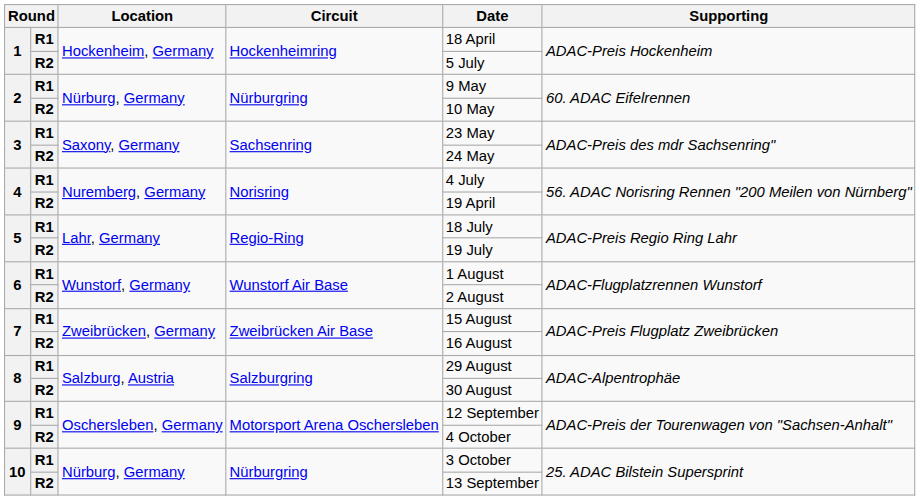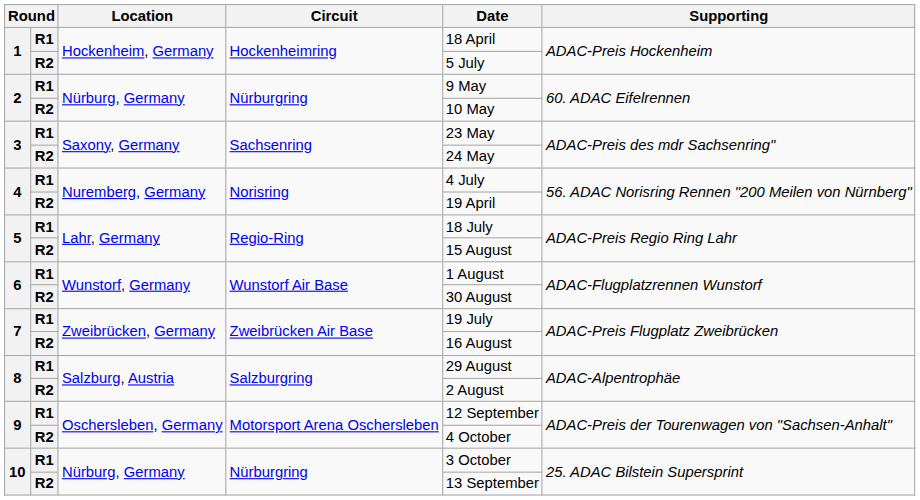 <table class="wikitable" style="font-size: 85%;">
 <tr>
 <th colspan=2>Round</th>
 <th>Location</th>
 <th>Circuit</th>
 <th>Date</th>
 <th>Supporting</th>
 </tr>
 <tr>
 <th rowspan=2>1</th>
 <th>R1</th>
 <td rowspan=2><a href='#'>Hockenheim</a>, <a href='#'>Germany</a></td>
 <td rowspan=2><a href='#'>Hockenheimring</a></td>
 <td>18 April</td>
 <td rowspan=2><em>ADAC-Preis Hockenheim</em></td>
 </tr>
 <tr>
 <th>R2</th>
 <td>5 July</td>
 </tr>
 <tr>
 <th rowspan=2>2</th>
 <th>R1</th>
 <td rowspan=2><a href='#'>Nürburg</a>, <a href='#'>Germany</a></td>
 <td rowspan=2><a href='#'>Nürburgring</a></td>
 <td>9 May</td>
 <td rowspan=2><em>60. ADAC Eifelrennen</em></td>
 </tr>
 <tr>
 <th>R2</th>
 <td>10 May</td>
 </tr>
 <tr>
 <th rowspan=2>3</th>
 <th>R1</th>
 <td rowspan=2><a href='#'>Saxony</a>, <a href='#'>Germany</a></td>
 <td rowspan=2><a href='#'>Sachsenring</a></td>
 <td>23 May</td>
 <td rowspan=2><em>ADAC-Preis des mdr Sachsenring"</em></td>
 </tr>
 <tr>
 <th>R2</th>
 <td>24 May</td>
 </tr>
 <tr>
 <th rowspan=2>4</th>
 <th>R1</th>
 <td rowspan=2><a href='#'>Nuremberg</a>, <a href='#'>Germany</a></td>
 <td rowspan=2><a href='#'>Norisring</a></td>
 <td>4 July</td>
 <td rowspan=2><em>56. ADAC Norisring Rennen "200 Meilen von Nürnberg"</em></td>
 </tr>
 <tr>
 <th>R2</th>
 <td>19 April</td>
 </tr>
 <tr>
 <th rowspan=2>5</th>
 <th>R1</th>
 <td rowspan=2><a href='#'>Lahr</a>, <a href='#'>Germany</a></td>
 <td rowspan=2><a href='#'>Regio-Ring</a></td>
 <td>18 July</td>
 <td rowspan=2><em>ADAC-Preis Regio Ring Lahr</em></td>
 </tr>
 <tr>
 <th>R2</th>
-<td>19 July</td>
+<td>15 August</td>
 </tr>
 <tr>
 <th rowspan=2>6</th>
 <th>R1</th>
 <td rowspan=2><a href='#'>Wunstorf</a>, <a href='#'>Germany</a></td>
 <td rowspan=2><a href='#'>Wunstorf Air Base</a></td>
 <td>1 August</td>
 <td rowspan=2><em>ADAC-Flugplatzrennen Wunstorf</em></td>
 </tr>
 <tr>
 <th>R2</th>
-<td>2 August</td>
+<td>30 August</td>
 </tr>
 <tr>
 <th rowspan=2>7</th>
 <th>R1</th>
 <td rowspan=2><a href='#'>Zweibrücken</a>, <a href='#'>Germany</a></td>
 <td rowspan=2><a href='#'>Zweibrücken Air Base</a></td>
-<td>15 August</td>
+<td>19 July</td>
 <td rowspan=2><em>ADAC-Preis Flugplatz Zweibrücken</em></td>
 </tr>
 <tr>
 <th>R2</th>
 <td>16 August</td>
 </tr>
 <tr>
 <th rowspan=2>8</th>
 <th>R1</th>
 <td rowspan=2><a href='#'>Salzburg</a>, <a href='#'>Austria</a></td>
 <td rowspan=2><a href='#'>Salzburgring</a></td>
 <td>29 August</td>
 <td rowspan=2><em>ADAC-Alpentrophäe</em></td>
 </tr>
 <tr>
 <th>R2</th>
-<td>30 August</td>
+<td>2 August</td>
 </tr>
 <tr>
 <th rowspan=2>9</th>
 <th>R1</th>
 <td rowspan=2><a href='#'>Oschersleben</a>, <a href='#'>Germany</a></td>
 <td rowspan=2><a href='#'>Motorsport Arena Oschersleben</a></td>
 <td>12 September</td>
 <td rowspan=2><em>ADAC-Preis der Tourenwagen von "Sachsen-Anhalt"</em></td>
 </tr>
 <tr>
 <th>R2</th>
 <td>4 October</td>
 </tr>
 <tr>
 <th rowspan=2>10</th>
 <th>R1</th>
 <td rowspan=2><a href='#'>Nürburg</a>, <a href='#'>Germany</a></td>
 <td rowspan=2><a href='#'>Nürburgring</a></td>
 <td>3 October</td>
 <td rowspan=2><em>25. ADAC Bilstein Supersprint</em></td>
 </tr>
 <tr>
 <th>R2</th>
 <td>13 September</td>
 </tr>
 </table>
